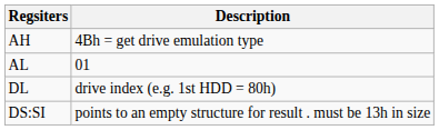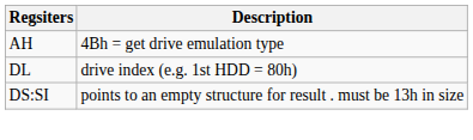 <table class="wikitable">
 <tr>
 <th>Regsiters</th>
 <th>Description</th>
 </tr>
 <tr>
 <td>AH</td>
 <td>4Bh = get drive emulation type</td>
 </tr>
 <tr>
-<td>AL</td>
-<td>01</td>
-</tr>
-<tr>
 <td>DL</td>
 <td>drive index (e.g. 1st HDD = 80h)</td>
 </tr>
 <tr>
 <td>DS:SI</td>
 <td>points to an empty structure for result . must be 13h in size</td>
 </tr>
 </table>
